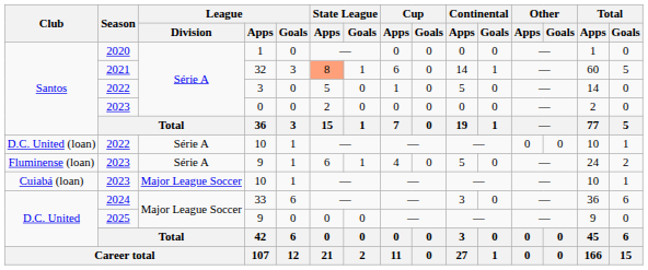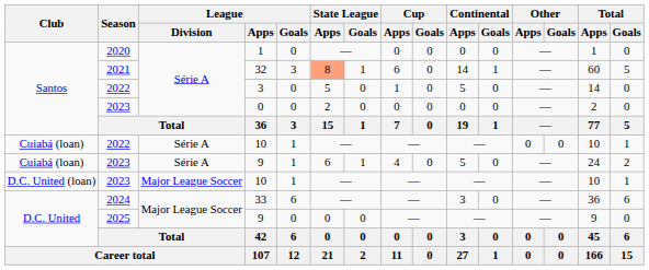 <table class="wikitable" style="text-align: center;">
 <tr>
 <th rowspan="2">Club</th>
 <th rowspan="2">Season</th>
 <th colspan="3">League</th>
 <th colspan="2">State League</th>
 <th colspan="2">Cup</th>
 <th colspan="2">Continental</th>
 <th colspan="2">Other</th>
 <th colspan="2">Total</th>
 </tr>
 <tr>
 <th>Division</th>
 <th>Apps</th>
 <th>Goals</th>
 <th>Apps</th>
 <th>Goals</th>
 <th>Apps</th>
 <th>Goals</th>
 <th>Apps</th>
 <th>Goals</th>
 <th>Apps</th>
 <th>Goals</th>
 <th>Apps</th>
 <th>Goals</th>
 </tr>
 <tr>
 <td rowspan="5" valign="center"><a href='#'>Santos</a></td>
 <td><a href='#'>2020</a></td>
 <td rowspan="4"><a href='#'>Série A</a></td>
 <td>1</td>
 <td>0</td>
 <td colspan="2">—</td>
 <td>0</td>
 <td>0</td>
 <td>0</td>
 <td>0</td>
 <td colspan="2">—</td>
 <td>1</td>
 <td>0</td>
 </tr>
 <tr>
 <td><a href='#'>2021</a></td>
 <td>32</td>
 <td>3</td>
 <td style="background: lightsalmon;">8</td>
 <td>1</td>
 <td>6</td>
 <td>0</td>
 <td>14</td>
 <td>1</td>
 <td colspan="2">—</td>
 <td>60</td>
 <td>5</td>
 </tr>
 <tr>
 <td><a href='#'>2022</a></td>
 <td>3</td>
 <td>0</td>
 <td>5</td>
 <td>0</td>
 <td>1</td>
 <td>0</td>
 <td>5</td>
 <td>0</td>
 <td colspan="2">—</td>
 <td>14</td>
 <td>0</td>
 </tr>
 <tr>
 <td><a href='#'>2023</a></td>
 <td>0</td>
 <td>0</td>
 <td>2</td>
 <td>0</td>
 <td>0</td>
 <td>0</td>
 <td>0</td>
 <td>0</td>
 <td colspan="2">—</td>
 <td>2</td>
 <td>0</td>
 </tr>
 <tr>
 <th colspan="2">Total</th>
 <th>36</th>
 <th>3</th>
 <th>15</th>
 <th>1</th>
 <th>7</th>
 <th>0</th>
 <th>19</th>
 <th>1</th>
 <th colspan="2">—</th>
 <th>77</th>
 <th>5</th>
 </tr>
 <tr>
-<td valign="center"><a href='#'>D.C. United</a> (loan)</td>
+<td valign="center"><a href='#'>Cuiabá</a> (loan)</td>
 <td><a href='#'>2022</a></td>
 <td>Série A</td>
 <td>10</td>
 <td>1</td>
 <td colspan="2">—</td>
 <td colspan="2">—</td>
 <td colspan="2">—</td>
 <td>0</td>
 <td>0</td>
 <td>10</td>
 <td>1</td>
 </tr>
 <tr>
-<td valign="center"><a href='#'>Fluminense</a> (loan)</td>
+<td valign="center"><a href='#'>Cuiabá</a> (loan)</td>
 <td><a href='#'>2023</a></td>
 <td>Série A</td>
 <td>9</td>
 <td>1</td>
 <td>6</td>
 <td>1</td>
 <td>4</td>
 <td>0</td>
 <td>5</td>
 <td>0</td>
 <td colspan="2">—</td>
 <td>24</td>
 <td>2</td>
 </tr>
 <tr>
-<td valign="center"><a href='#'>Cuiabá</a> (loan)</td>
+<td valign="center"><a href='#'>D.C. United</a> (loan)</td>
 <td><a href='#'>2023</a></td>
 <td><a href='#'>Major League Soccer</a></td>
 <td>10</td>
 <td>1</td>
 <td colspan="2">—</td>
 <td colspan="2">—</td>
 <td colspan="2">—</td>
 <td colspan="2">—</td>
 <td>10</td>
 <td>1</td>
 </tr>
 <tr>
 <td rowspan="3" valign="center"><a href='#'>D.C. United</a></td>
 <td><a href='#'>2024</a></td>
 <td rowspan="2">Major League Soccer</td>
 <td>33</td>
 <td>6</td>
 <td colspan="2">—</td>
 <td colspan="2">—</td>
 <td>3</td>
 <td>0</td>
 <td colspan="2">—</td>
 <td>36</td>
 <td>6</td>
 </tr>
 <tr>
 <td><a href='#'>2025</a></td>
 <td>9</td>
 <td>0</td>
 <td>0</td>
 <td>0</td>
 <td colspan="2">—</td>
 <td colspan="2">—</td>
 <td colspan="2">—</td>
 <td>9</td>
 <td>0</td>
 </tr>
 <tr>
 <th colspan="2">Total</th>
 <th>42</th>
 <th>6</th>
 <th>0</th>
 <th>0</th>
 <th>0</th>
 <th>0</th>
 <th>3</th>
 <th>0</th>
 <th>0</th>
 <th>0</th>
 <th>45</th>
 <th>6</th>
 </tr>
 <tr>
 <th colspan="3"><strong>Career total</strong></th>
 <th>107</th>
 <th>12</th>
 <th>21</th>
 <th>2</th>
 <th>11</th>
 <th>0</th>
 <th>27</th>
 <th>1</th>
 <th>0</th>
 <th>0</th>
 <th>166</th>
 <th>15</th>
 </tr>
 </table>
